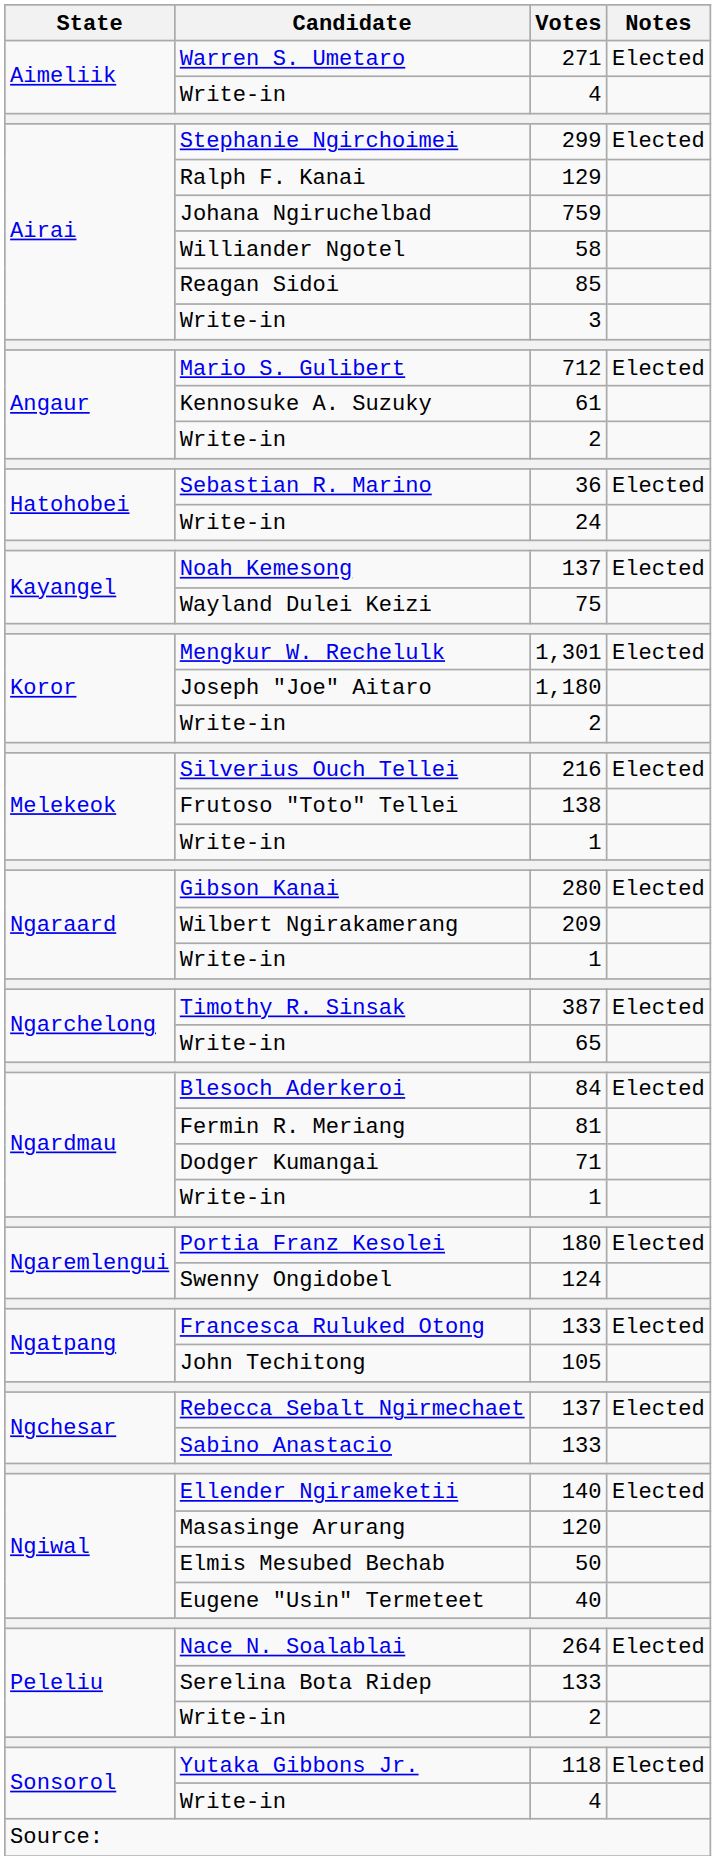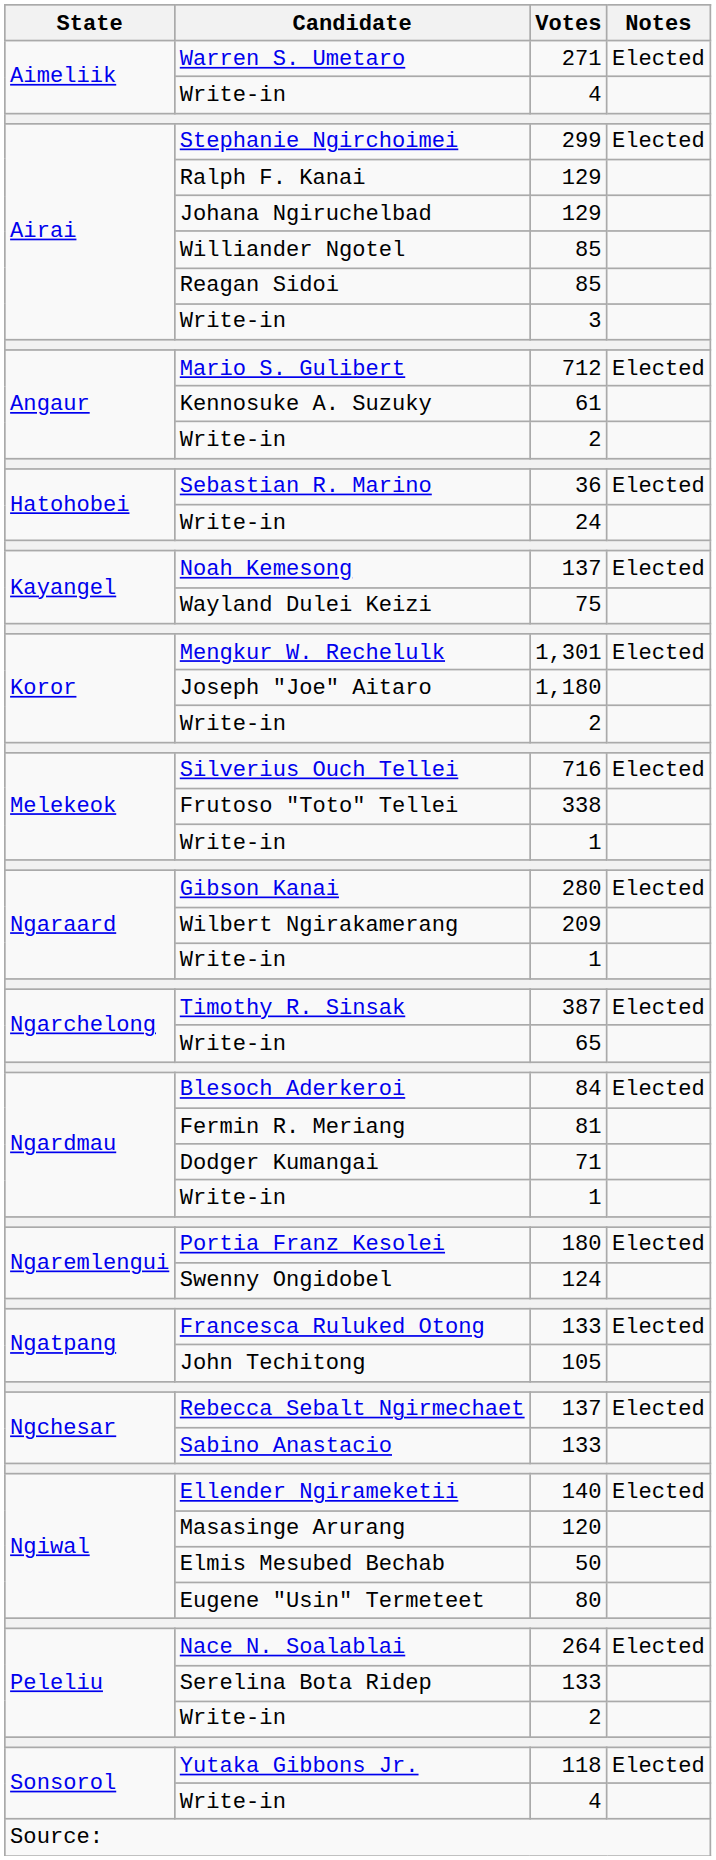 <table class="wikitable">
 <tr>
 <th>State</th>
 <th>Candidate</th>
 <th>Votes</th>
 <th>Notes</th>
 </tr>
 <tr>
 <td rowspan=2><a href='#'>Aimeliik</a></td>
 <td><a href='#'>Warren S. Umetaro</a></td>
 <td align=right>271</td>
 <td>Elected</td>
 </tr>
 <tr>
 <td>Write-in</td>
 <td align=right>4</td>
 <td></td>
 </tr>
 <tr>
 <th colspan=4></th>
 </tr>
 <tr>
 <td rowspan=6><a href='#'>Airai</a></td>
 <td><a href='#'>Stephanie Ngirchoimei</a></td>
 <td align=right>299</td>
 <td>Elected</td>
 </tr>
 <tr>
 <td>Ralph F. Kanai</td>
 <td align=right>129</td>
 <td></td>
 </tr>
 <tr>
 <td>Johana Ngiruchelbad</td>
-<td align=right>759</td>
+<td align=right>129</td>
 <td></td>
 </tr>
 <tr>
 <td>Williander Ngotel</td>
-<td align=right>58</td>
+<td align=right>85</td>
 <td></td>
 </tr>
 <tr>
 <td>Reagan Sidoi</td>
 <td align=right>85</td>
 <td></td>
 </tr>
 <tr>
 <td>Write-in</td>
 <td align=right>3</td>
 <td></td>
 </tr>
 <tr>
 <th colspan=4></th>
 </tr>
 <tr>
 <td rowspan=3><a href='#'>Angaur</a></td>
 <td><a href='#'>Mario S. Gulibert</a></td>
 <td align=right>712</td>
 <td>Elected</td>
 </tr>
 <tr>
 <td>Kennosuke A. Suzuky</td>
 <td align=right>61</td>
 <td></td>
 </tr>
 <tr>
 <td>Write-in</td>
 <td align=right>2</td>
 <td></td>
 </tr>
 <tr>
 <th colspan=4></th>
 </tr>
 <tr>
 <td rowspan=2><a href='#'>Hatohobei</a></td>
 <td><a href='#'>Sebastian R. Marino</a></td>
 <td align=right>36</td>
 <td>Elected</td>
 </tr>
 <tr>
 <td>Write-in</td>
 <td align=right>24</td>
 <td></td>
 </tr>
 <tr>
 <th colspan=4></th>
 </tr>
 <tr>
 <td rowspan=2><a href='#'>Kayangel</a></td>
 <td><a href='#'>Noah Kemesong</a></td>
 <td align=right>137</td>
 <td>Elected</td>
 </tr>
 <tr>
 <td>Wayland Dulei Keizi</td>
 <td align=right>75</td>
 <td></td>
 </tr>
 <tr>
 <th colspan=4></th>
 </tr>
 <tr>
 <td rowspan=3><a href='#'>Koror</a></td>
 <td><a href='#'>Mengkur W. Rechelulk</a></td>
 <td align=right>1,301</td>
 <td>Elected</td>
 </tr>
 <tr>
 <td>Joseph "Joe" Aitaro</td>
 <td align=right>1,180</td>
 <td></td>
 </tr>
 <tr>
 <td>Write-in</td>
 <td align=right>2</td>
 <td></td>
 </tr>
 <tr>
 <th colspan=4></th>
 </tr>
 <tr>
 <td rowspan=3><a href='#'>Melekeok</a></td>
 <td><a href='#'>Silverius Ouch Tellei</a></td>
-<td align=right>216</td>
+<td align=right>716</td>
 <td>Elected</td>
 </tr>
 <tr>
 <td>Frutoso "Toto" Tellei</td>
-<td align=right>138</td>
+<td align=right>338</td>
 <td></td>
 </tr>
 <tr>
 <td>Write-in</td>
 <td align=right>1</td>
 <td></td>
 </tr>
 <tr>
 <th colspan=4></th>
 </tr>
 <tr>
 <td rowspan=3><a href='#'>Ngaraard</a></td>
 <td><a href='#'>Gibson Kanai</a></td>
 <td align=right>280</td>
 <td>Elected</td>
 </tr>
 <tr>
 <td>Wilbert Ngirakamerang</td>
 <td align=right>209</td>
 <td></td>
 </tr>
 <tr>
 <td>Write-in</td>
 <td align=right>1</td>
 <td></td>
 </tr>
 <tr>
 <th colspan=4></th>
 </tr>
 <tr>
 <td rowspan=2><a href='#'>Ngarchelong</a></td>
 <td><a href='#'>Timothy R. Sinsak</a></td>
 <td align=right>387</td>
 <td>Elected</td>
 </tr>
 <tr>
 <td>Write-in</td>
 <td align=right>65</td>
 <td></td>
 </tr>
 <tr>
 <th colspan=4></th>
 </tr>
 <tr>
 <td rowspan=4><a href='#'>Ngardmau</a></td>
 <td><a href='#'>Blesoch Aderkeroi</a></td>
 <td align=right>84</td>
 <td>Elected</td>
 </tr>
 <tr>
 <td>Fermin R. Meriang</td>
 <td align=right>81</td>
 <td></td>
 </tr>
 <tr>
 <td>Dodger Kumangai</td>
 <td align=right>71</td>
 <td></td>
 </tr>
 <tr>
 <td>Write-in</td>
 <td align=right>1</td>
 <td></td>
 </tr>
 <tr>
 <th colspan=4></th>
 </tr>
 <tr>
 <td rowspan=2><a href='#'>Ngaremlengui</a></td>
 <td><a href='#'>Portia Franz Kesolei</a></td>
 <td align=right>180</td>
 <td>Elected</td>
 </tr>
 <tr>
 <td>Swenny Ongidobel</td>
 <td align=right>124</td>
 <td></td>
 </tr>
 <tr>
 <th colspan=4></th>
 </tr>
 <tr>
 <td rowspan=2><a href='#'>Ngatpang</a></td>
 <td><a href='#'>Francesca Ruluked Otong</a></td>
 <td align=right>133</td>
 <td>Elected</td>
 </tr>
 <tr>
 <td>John Techitong</td>
 <td align=right>105</td>
 <td></td>
 </tr>
 <tr>
 <th colspan=4></th>
 </tr>
 <tr>
 <td rowspan=2><a href='#'>Ngchesar</a></td>
 <td><a href='#'>Rebecca Sebalt Ngirmechaet</a></td>
 <td align=right>137</td>
 <td>Elected</td>
 </tr>
 <tr>
 <td><a href='#'>Sabino Anastacio</a></td>
 <td align=right>133</td>
 <td></td>
 </tr>
 <tr>
 <th colspan=4></th>
 </tr>
 <tr>
 <td rowspan=4><a href='#'>Ngiwal</a></td>
 <td><a href='#'>Ellender Ngirameketii</a></td>
 <td align=right>140</td>
 <td>Elected</td>
 </tr>
 <tr>
 <td>Masasinge Arurang</td>
 <td align=right>120</td>
 <td></td>
 </tr>
 <tr>
 <td>Elmis Mesubed Bechab</td>
 <td align=right>50</td>
 <td></td>
 </tr>
 <tr>
 <td>Eugene "Usin" Termeteet</td>
-<td align=right>40</td>
+<td align=right>80</td>
 <td></td>
 </tr>
 <tr>
 <th colspan=4></th>
 </tr>
 <tr>
 <td rowspan=3><a href='#'>Peleliu</a></td>
 <td><a href='#'>Nace N. Soalablai</a></td>
 <td align=right>264</td>
 <td>Elected</td>
 </tr>
 <tr>
 <td>Serelina Bota Ridep</td>
 <td align=right>133</td>
 <td></td>
 </tr>
 <tr>
 <td>Write-in</td>
 <td align=right>2</td>
 <td></td>
 </tr>
 <tr>
 <th colspan=4></th>
 </tr>
 <tr>
 <td rowspan=2><a href='#'>Sonsorol</a></td>
 <td><a href='#'>Yutaka Gibbons Jr.</a></td>
 <td align=right>118</td>
 <td>Elected</td>
 </tr>
 <tr>
 <td>Write-in</td>
 <td align=right>4</td>
 <td></td>
 </tr>
 <tr>
 <td colspan=4>Source: </td>
 </tr>
 </table>
